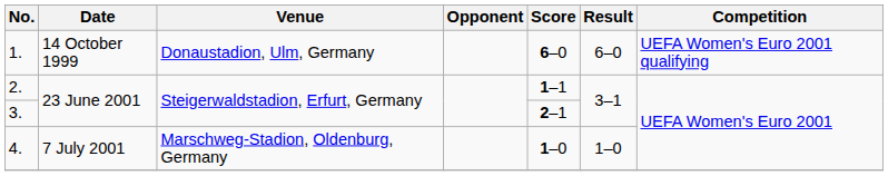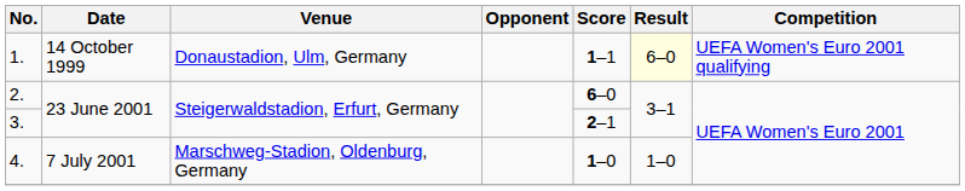 <table class="wikitable">
 <tr>
 <th>No.</th>
 <th>Date</th>
 <th>Venue</th>
 <th>Opponent</th>
 <th>Score</th>
 <th>Result</th>
 <th>Competition</th>
 </tr>
 <tr>
 <td>1.</td>
 <td>14 October 1999</td>
 <td><a href='#'>Donaustadion</a>, <a href='#'>Ulm</a>, Germany</td>
 <td></td>
-<td align=center><strong>6</strong>–0</td>
-<td align=center>6–0</td>
+<td align=center><strong>1</strong>–1</td>
+<td align=center style="background: lightyellow;">6–0</td>
 <td><a href='#'>UEFA Women's Euro 2001 qualifying</a></td>
 </tr>
 <tr>
 <td>2.</td>
 <td rowspan=2>23 June 2001</td>
 <td rowspan=2><a href='#'>Steigerwaldstadion</a>, <a href='#'>Erfurt</a>, Germany</td>
 <td rowspan=2></td>
-<td align=center><strong>1</strong>–1</td>
+<td align=center><strong>6</strong>–0</td>
 <td rowspan=2 align=center>3–1</td>
 <td rowspan=3><a href='#'>UEFA Women's Euro 2001</a></td>
 </tr>
 <tr>
 <td>3.</td>
 <td align=center><strong>2</strong>–1</td>
 </tr>
 <tr>
 <td>4.</td>
 <td>7 July 2001</td>
 <td><a href='#'>Marschweg-Stadion</a>, <a href='#'>Oldenburg</a>, Germany</td>
 <td></td>
 <td align=center><strong>1</strong>–0</td>
 <td align=center>1–0 </td>
 </tr>
 <tr>
 </tr>
 </table>
